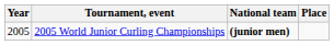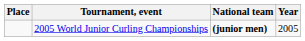 <table class="wikitable">
 <tr>
-<th scope="col">Year</th>
+<th scope="col">Place</th>
 <th scope="col">Tournament, event</th>
 <th scope="col">National team</th>
-<th scope="col">Place</th>
+<th scope="col">Year</th>
 </tr>
 <tr>
-<td>2005</td>
+<td></td>
 <td><a href='#'>2005 World Junior Curling Championships</a></td>
 <td><strong> (junior men)</strong></td>
-<td></td>
+<td>2005</td>
 </tr>
 </table>
